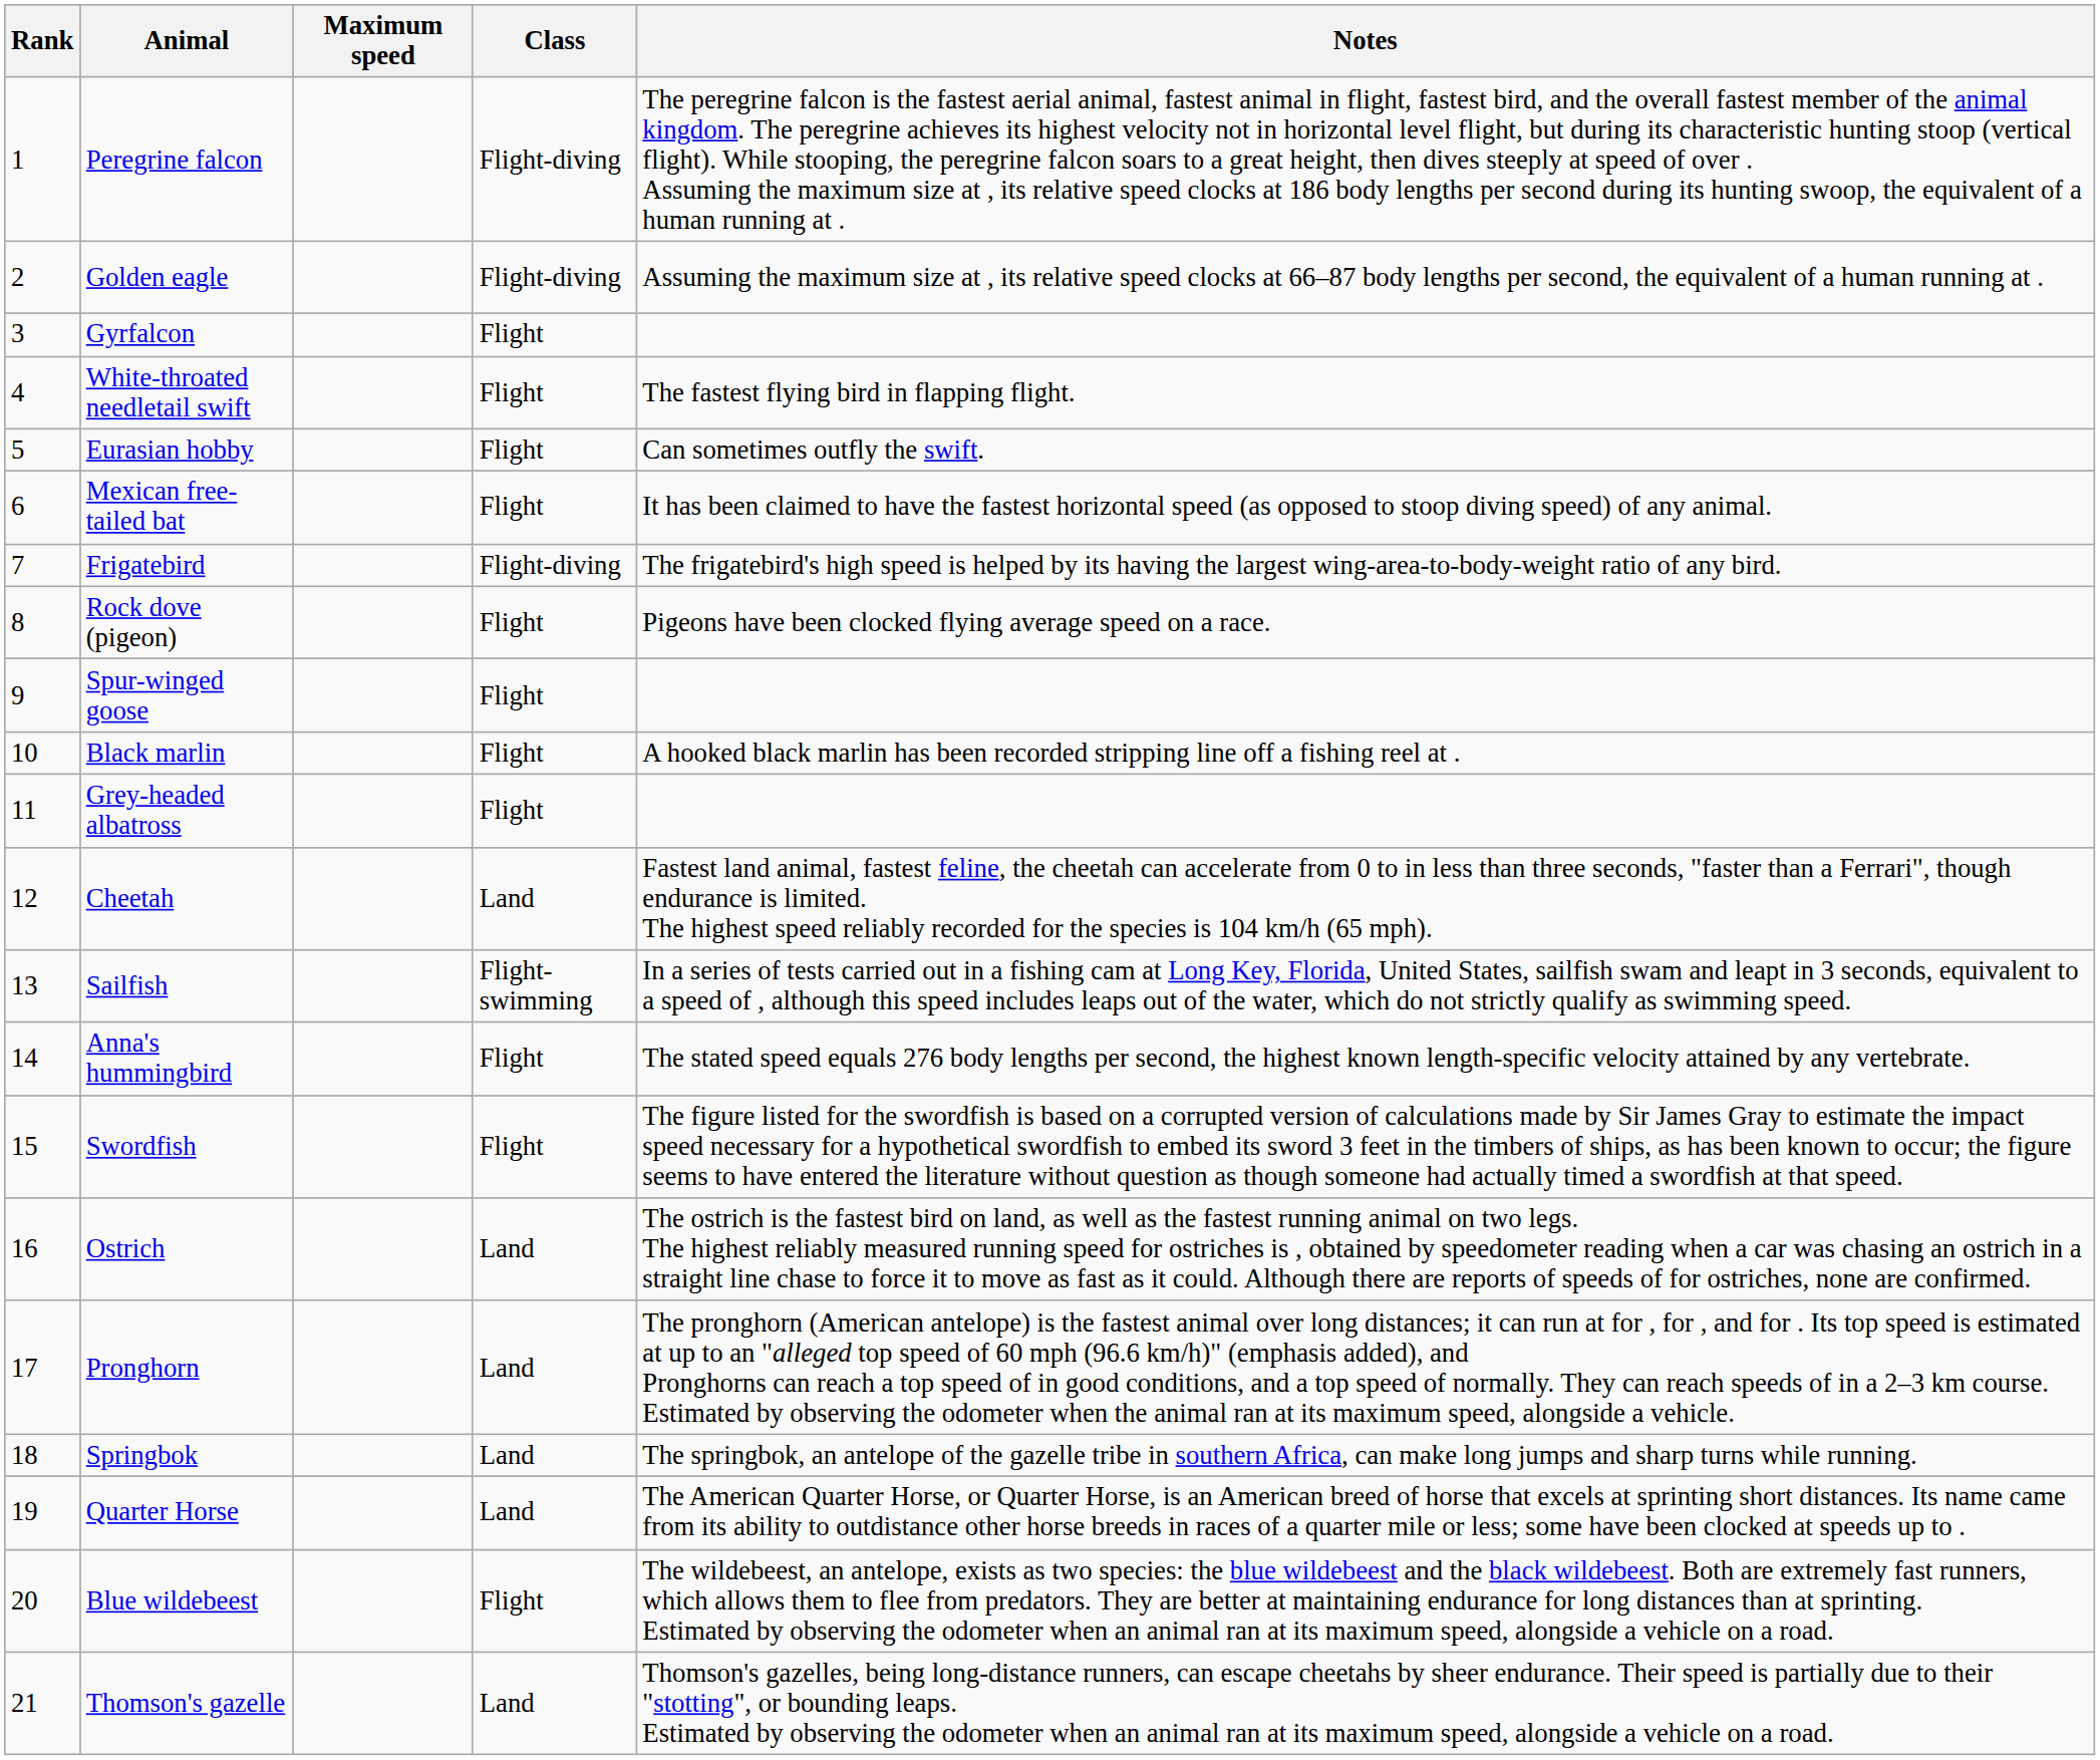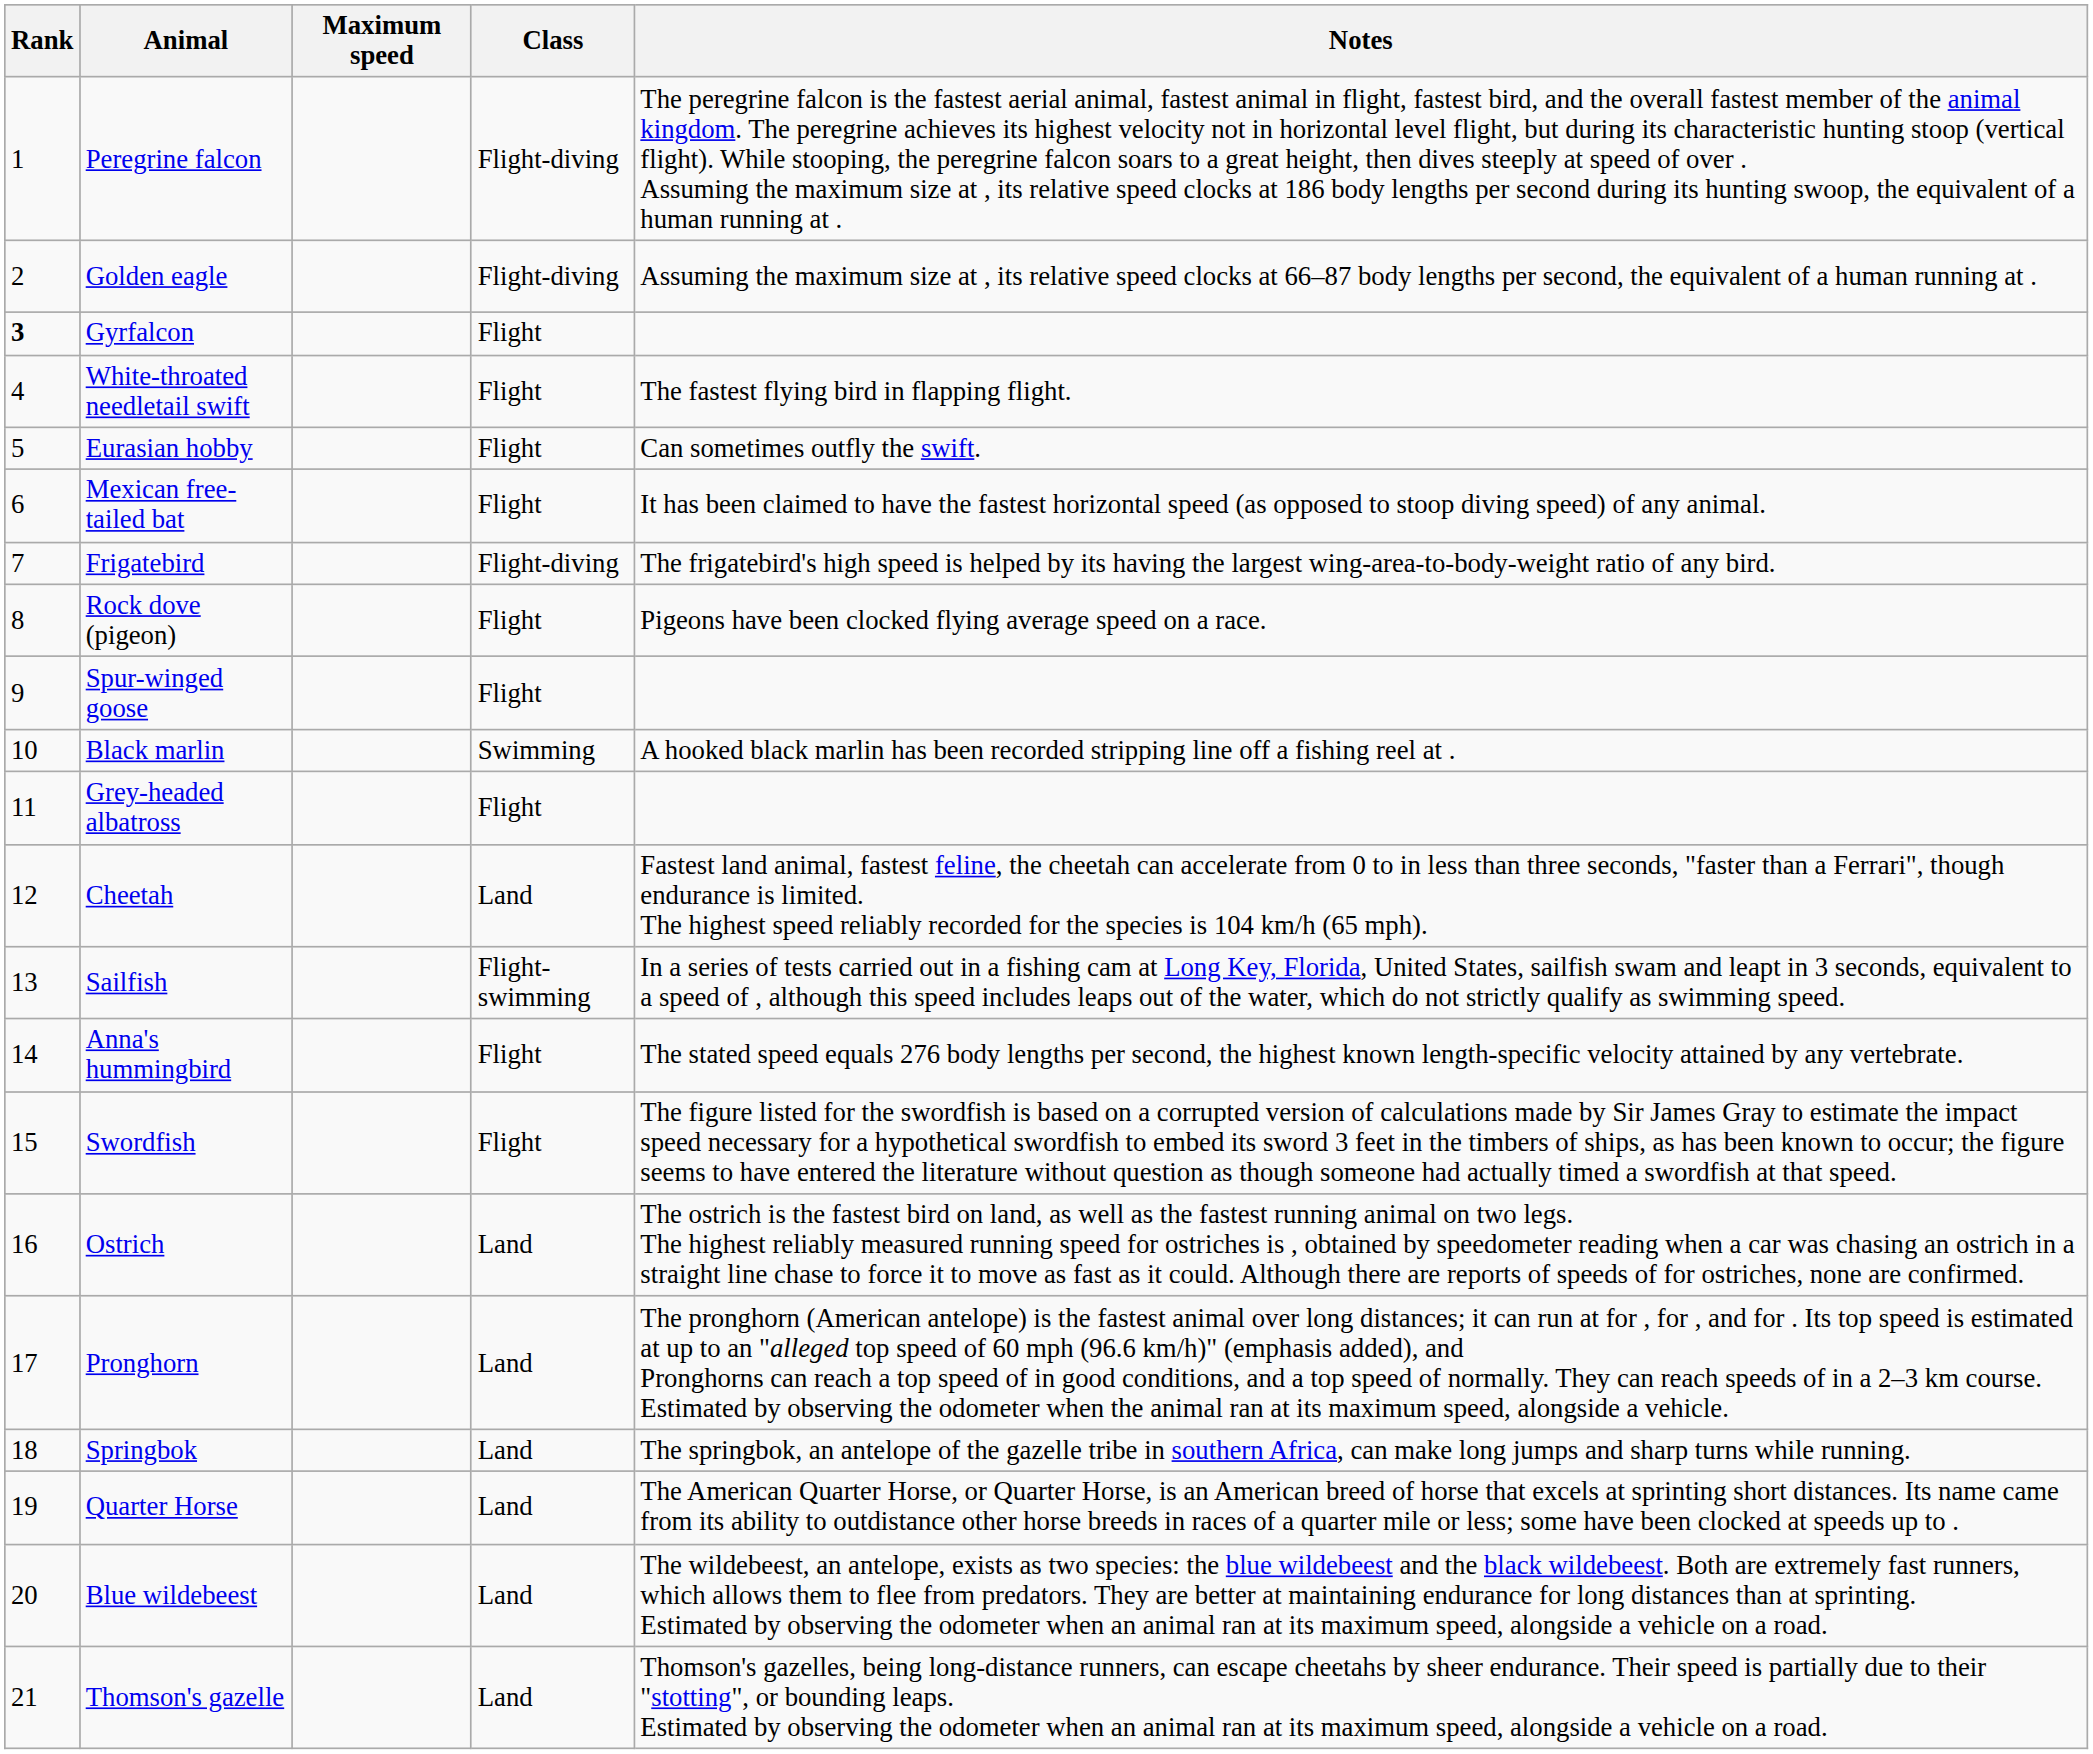 <table class="wikitable sortable">
 <tr>
 <th>Rank</th>
 <th width=120>Animal</th>
 <th width=100>Maximum speed</th>
 <th width=90>Class</th>
 <th class=unsortable>Notes</th>
 </tr>
 <tr>
 <td>1</td>
 <td><a href='#'>Peregrine falcon</a></td>
 <td><br><br></td>
 <td>Flight-diving</td>
 <td>The peregrine falcon is the fastest aerial animal, fastest animal in flight, fastest bird, and the overall fastest member of the <a href='#'>animal kingdom</a>. The peregrine achieves its highest velocity not in horizontal level flight, but during its characteristic hunting stoop (vertical flight). While stooping, the peregrine falcon soars to a great height, then dives steeply at speed of over .<br>Assuming the maximum size at , its relative speed clocks at 186 body lengths per second during its hunting swoop, the equivalent of a human running at .</td>
 </tr>
 <tr>
 <td>2</td>
 <td><a href='#'>Golden eagle</a></td>
 <td><br><br></td>
 <td>Flight-diving</td>
 <td>Assuming the maximum size at , its relative speed clocks at 66–87 body lengths per second, the equivalent of a human running at .</td>
 </tr>
 <tr>
-<td>3</td>
+<td><strong>3</strong></td>
 <td><a href='#'>Gyrfalcon</a></td>
 <td></td>
 <td>Flight</td>
 <td></td>
 </tr>
 <tr>
 <td>4</td>
 <td><a href='#'>White-throated needletail swift</a></td>
 <td><br></td>
 <td>Flight</td>
 <td>The fastest flying bird in flapping flight.</td>
 </tr>
 <tr>
 <td>5</td>
 <td><a href='#'>Eurasian hobby</a></td>
 <td><br></td>
 <td>Flight</td>
 <td>Can sometimes outfly the <a href='#'>swift</a>.</td>
 </tr>
 <tr>
 <td>6</td>
 <td><a href='#'>Mexican free-tailed bat</a></td>
 <td><br></td>
 <td>Flight</td>
 <td>It has been claimed to have the fastest horizontal speed (as opposed to stoop diving speed) of any animal.</td>
 </tr>
 <tr>
 <td>7</td>
 <td><a href='#'>Frigatebird</a></td>
 <td></td>
 <td>Flight-diving</td>
 <td>The frigatebird's high speed is helped by its having the largest wing-area-to-body-weight ratio of any bird.</td>
 </tr>
 <tr>
 <td>8</td>
 <td><a href='#'>Rock dove</a> (pigeon)</td>
 <td><br></td>
 <td>Flight</td>
 <td>Pigeons have been clocked flying  average speed on a  race.</td>
 </tr>
 <tr>
 <td>9</td>
 <td><a href='#'>Spur-winged goose</a></td>
 <td><br></td>
 <td>Flight</td>
 <td></td>
 </tr>
 <tr>
 <td>10</td>
 <td><a href='#'>Black marlin</a></td>
 <td><br></td>
-<td>Flight</td>
+<td>Swimming</td>
 <td>A hooked black marlin has been recorded stripping line off a fishing reel at .</td>
 </tr>
 <tr>
 <td>11</td>
 <td><a href='#'>Grey-headed albatross</a></td>
 <td><br></td>
 <td>Flight</td>
 <td></td>
 </tr>
 <tr>
 <td>12</td>
 <td><a href='#'>Cheetah</a></td>
 <td><br></td>
 <td>Land</td>
 <td>Fastest land animal, fastest <a href='#'>feline</a>, the cheetah can accelerate from 0 to  in less than three seconds, "faster than a Ferrari", though endurance is limited.<br>The highest speed reliably recorded for the species is 104 km/h (65 mph).</td>
 </tr>
 <tr>
 <td>13</td>
 <td><a href='#'>Sailfish</a></td>
 <td><br></td>
 <td>Flight-swimming</td>
 <td>In a series of tests carried out in a fishing cam at <a href='#'>Long Key, Florida</a>, United States, sailfish swam and leapt  in 3 seconds, equivalent to a speed of , although this speed includes leaps out of the water, which do not strictly qualify as swimming speed.</td>
 </tr>
 <tr>
 <td>14</td>
 <td><a href='#'>Anna's hummingbird</a></td>
 <td><br></td>
 <td>Flight</td>
 <td>The stated speed equals 276 body lengths per second, the highest known length-specific velocity attained by any vertebrate.</td>
 </tr>
 <tr>
 <td>15</td>
 <td><a href='#'>Swordfish</a></td>
 <td></td>
 <td>Flight</td>
 <td>The  figure listed for the swordfish is based on a corrupted version of calculations made by Sir James Gray to estimate the impact speed necessary for a hypothetical  swordfish to embed its sword 3 feet in the timbers of ships, as has been known to occur; the figure seems to have entered the literature without question as though someone had actually timed a swordfish at that speed.</td>
 </tr>
 <tr>
 <td>16</td>
 <td><a href='#'>Ostrich</a></td>
 <td><br></td>
 <td>Land</td>
 <td>The ostrich is the fastest bird on land, as well as the fastest running animal on two legs.<br>The highest reliably measured running speed for ostriches is , obtained by speedometer reading when a car was chasing an ostrich in a straight line chase to force it to move as fast as it could. Although there are reports of speeds of  for ostriches, none are confirmed.</td>
 </tr>
 <tr>
 <td>17</td>
 <td><a href='#'>Pronghorn</a></td>
 <td></td>
 <td>Land</td>
 <td>The pronghorn (American antelope) is the fastest animal over long distances; it can run at  for ,  for , and  for . Its top speed is estimated at up to  an "<em>alleged</em> top speed of 60 mph (96.6 km/h)" (emphasis added), and <br>Pronghorns can reach a top speed of  in good conditions, and a top speed of  normally. They can reach speeds of  in a 2–3 km course. Estimated by observing the odometer when the animal ran at its maximum speed, alongside a vehicle.</td>
 </tr>
 <tr>
 <td>18</td>
 <td><a href='#'>Springbok</a></td>
 <td><br></td>
 <td>Land</td>
 <td>The springbok, an antelope of the gazelle tribe in <a href='#'>southern Africa</a>, can make long jumps and sharp turns while running.</td>
 </tr>
 <tr>
 <td>19</td>
 <td><a href='#'>Quarter Horse</a></td>
 <td></td>
 <td>Land</td>
 <td>The American Quarter Horse, or Quarter Horse, is an American breed of horse that excels at sprinting short distances. Its name came from its ability to outdistance other horse breeds in races of a quarter mile or less; some have been clocked at speeds up to .</td>
 </tr>
 <tr>
 <td>20</td>
 <td><a href='#'>Blue wildebeest</a></td>
 <td></td>
-<td>Flight</td>
+<td>Land</td>
 <td>The wildebeest, an antelope, exists as two species: the <a href='#'>blue wildebeest</a> and the <a href='#'>black wildebeest</a>. Both are extremely fast runners, which allows them to flee from predators. They are better at maintaining endurance for long distances than at sprinting.<br>Estimated by observing the odometer when an animal ran at its maximum speed, alongside a vehicle on a road.</td>
 </tr>
 <tr>
 <td>21</td>
 <td><a href='#'>Thomson's gazelle</a></td>
 <td></td>
 <td>Land</td>
 <td>Thomson's gazelles, being long-distance runners, can escape cheetahs by sheer endurance. Their speed is partially due to their "<a href='#'>stotting</a>", or bounding leaps.<br>Estimated by observing the odometer when an animal ran at its maximum speed, alongside a vehicle on a road.</td>
 </tr>
 </table>
